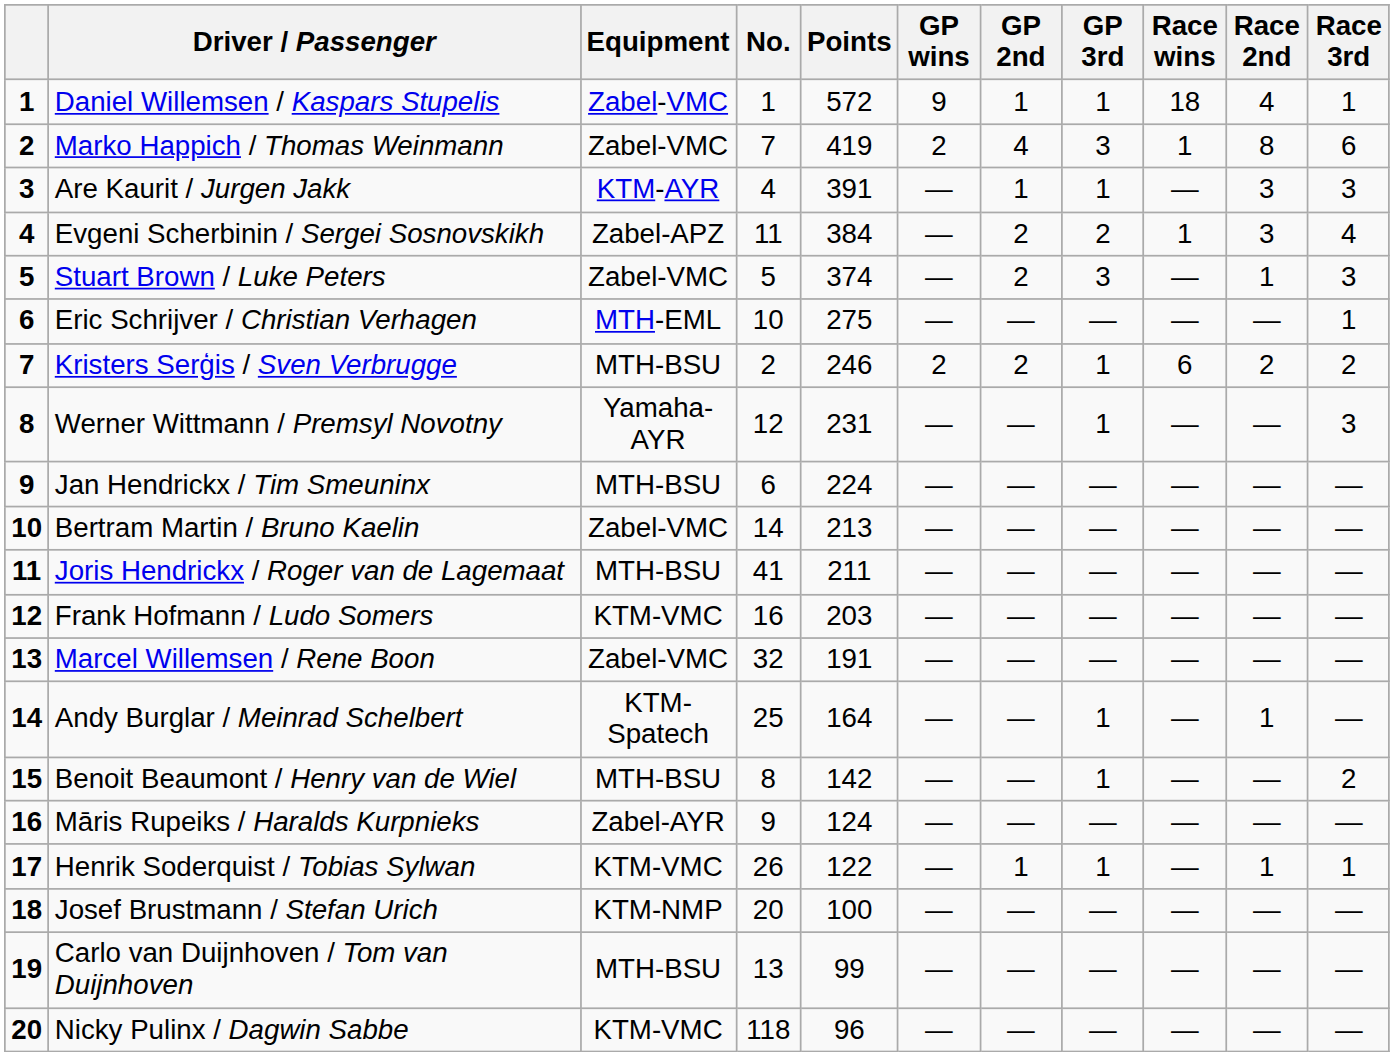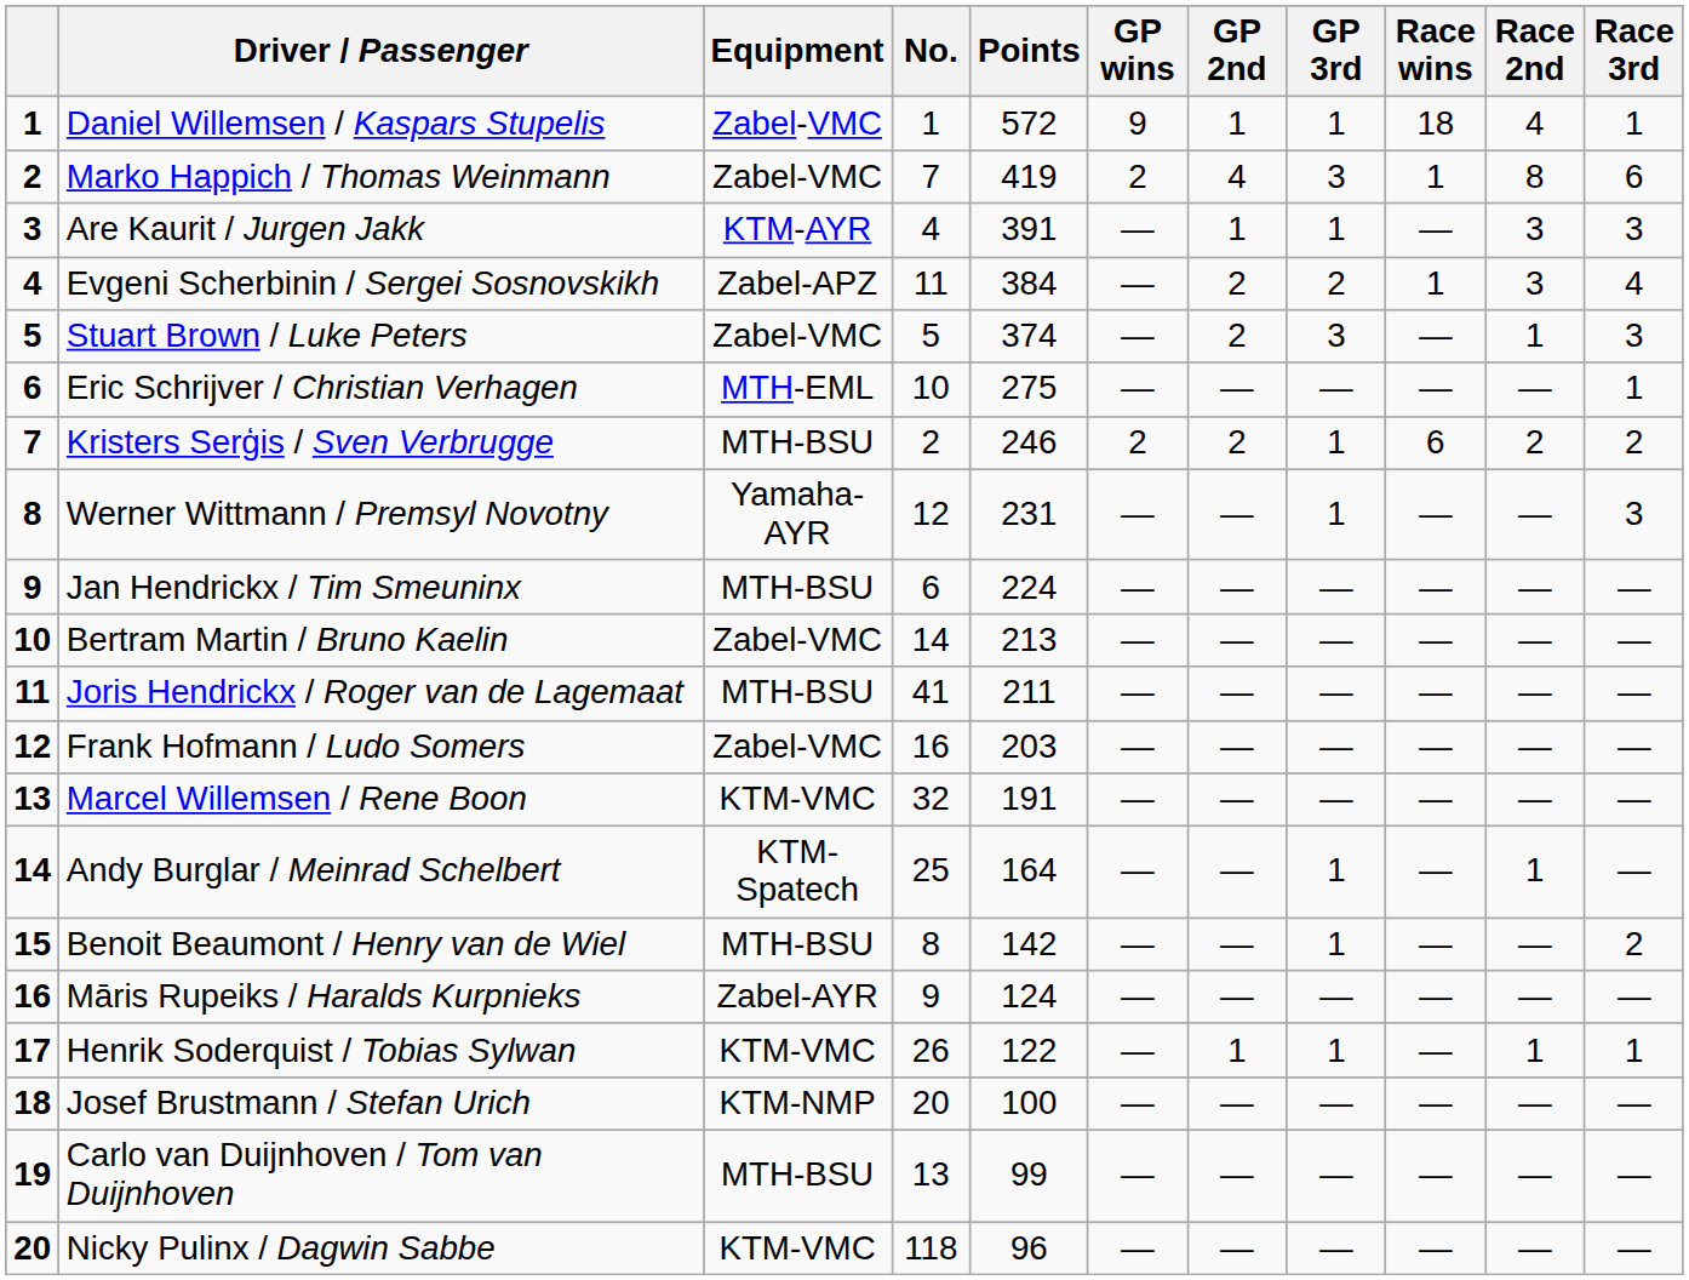 <table class="wikitable">
 <tr>
 <th></th>
 <th width="300">Driver / <em>Passenger</em></th>
 <th width="40">Equipment</th>
 <th width="30">No.</th>
 <th width="40">Points</th>
 <th width="40">GP wins</th>
 <th width="40">GP 2nd</th>
 <th width="40">GP 3rd</th>
 <th width="40">Race wins</th>
 <th width="40">Race 2nd</th>
 <th width="40">Race 3rd</th>
 </tr>
 <tr align="center">
 <td><strong>1</strong></td>
 <td align="left"> <a href='#'>Daniel Willemsen</a> /  <em><a href='#'>Kaspars Stupelis</a></em></td>
 <td><a href='#'>Zabel</a>-<a href='#'>VMC</a></td>
 <td>1</td>
 <td>572</td>
 <td>9</td>
 <td>1</td>
 <td>1</td>
 <td>18</td>
 <td>4</td>
 <td>1</td>
 </tr>
 <tr align="center">
 <td><strong>2</strong></td>
 <td align="left"> <a href='#'>Marko Happich</a> / <em>Thomas Weinmann</em></td>
 <td>Zabel-VMC</td>
 <td>7</td>
 <td>419</td>
 <td>2</td>
 <td>4</td>
 <td>3</td>
 <td>1</td>
 <td>8</td>
 <td>6</td>
 </tr>
 <tr align="center">
 <td><strong>3</strong></td>
 <td align="left"> Are Kaurit / <em>Jurgen Jakk</em></td>
 <td><a href='#'>KTM</a>-<a href='#'>AYR</a></td>
 <td>4</td>
 <td>391</td>
 <td>—</td>
 <td>1</td>
 <td>1</td>
 <td>—</td>
 <td>3</td>
 <td>3</td>
 </tr>
 <tr align="center">
 <td><strong>4</strong></td>
 <td align="left"> Evgeni Scherbinin / <em>Sergei Sosnovskikh</em></td>
 <td>Zabel-APZ</td>
 <td>11</td>
 <td>384</td>
 <td>—</td>
 <td>2</td>
 <td>2</td>
 <td>1</td>
 <td>3</td>
 <td>4</td>
 </tr>
 <tr align="center">
 <td><strong>5</strong></td>
 <td align="left"> <a href='#'>Stuart Brown</a> / <em>Luke Peters</em></td>
 <td>Zabel-VMC</td>
 <td>5</td>
 <td>374</td>
 <td>—</td>
 <td>2</td>
 <td>3</td>
 <td>—</td>
 <td>1</td>
 <td>3</td>
 </tr>
 <tr align="center">
 <td><strong>6</strong></td>
 <td align="left"> Eric Schrijver / <em>Christian Verhagen</em></td>
 <td><a href='#'>MTH</a>-EML</td>
 <td>10</td>
 <td>275</td>
 <td>—</td>
 <td>—</td>
 <td>—</td>
 <td>—</td>
 <td>—</td>
 <td>1</td>
 </tr>
 <tr align="center">
 <td><strong>7</strong></td>
 <td align="left"> <a href='#'>Kristers Serģis</a> /  <em><a href='#'>Sven Verbrugge</a></em></td>
 <td>MTH-BSU</td>
 <td>2</td>
 <td>246</td>
 <td>2</td>
 <td>2</td>
 <td>1</td>
 <td>6</td>
 <td>2</td>
 <td>2</td>
 </tr>
 <tr align="center">
 <td><strong>8</strong></td>
 <td align="left"> Werner Wittmann /  <em>Premsyl Novotny</em></td>
 <td>Yamaha-AYR</td>
 <td>12</td>
 <td>231</td>
 <td>—</td>
 <td>—</td>
 <td>1</td>
 <td>—</td>
 <td>—</td>
 <td>3</td>
 </tr>
 <tr align="center">
 <td><strong>9</strong></td>
 <td align="left"> Jan Hendrickx / <em>Tim Smeuninx</em></td>
 <td>MTH-BSU</td>
 <td>6</td>
 <td>224</td>
 <td>—</td>
 <td>—</td>
 <td>—</td>
 <td>—</td>
 <td>—</td>
 <td>—</td>
 </tr>
 <tr align="center">
 <td><strong>10</strong></td>
 <td align="left"> Bertram Martin /  <em>Bruno Kaelin</em></td>
 <td>Zabel-VMC</td>
 <td>14</td>
 <td>213</td>
 <td>—</td>
 <td>—</td>
 <td>—</td>
 <td>—</td>
 <td>—</td>
 <td>—</td>
 </tr>
 <tr align="center">
 <td><strong>11</strong></td>
 <td align="left"> <a href='#'>Joris Hendrickx</a> / <em>Roger van de Lagemaat</em></td>
 <td>MTH-BSU</td>
 <td>41</td>
 <td>211</td>
 <td>—</td>
 <td>—</td>
 <td>—</td>
 <td>—</td>
 <td>—</td>
 <td>—</td>
 </tr>
 <tr align="center">
 <td><strong>12</strong></td>
 <td align="left"> Frank Hofmann /  <em>Ludo Somers</em></td>
-<td>KTM-VMC</td>
+<td>Zabel-VMC</td>
 <td>16</td>
 <td>203</td>
 <td>—</td>
 <td>—</td>
 <td>—</td>
 <td>—</td>
 <td>—</td>
 <td>—</td>
 </tr>
 <tr align="center">
 <td><strong>13</strong></td>
 <td align="left"> <a href='#'>Marcel Willemsen</a> / <em>Rene Boon</em></td>
-<td>Zabel-VMC</td>
+<td>KTM-VMC</td>
 <td>32</td>
 <td>191</td>
 <td>—</td>
 <td>—</td>
 <td>—</td>
 <td>—</td>
 <td>—</td>
 <td>—</td>
 </tr>
 <tr align="center">
 <td><strong>14</strong></td>
 <td align="left"> Andy Burglar / <em>Meinrad Schelbert</em></td>
 <td>KTM-Spatech</td>
 <td>25</td>
 <td>164</td>
 <td>—</td>
 <td>—</td>
 <td>1</td>
 <td>—</td>
 <td>1</td>
 <td>—</td>
 </tr>
 <tr align="center">
 <td><strong>15</strong></td>
 <td align="left"> Benoit Beaumont /  <em>Henry van de Wiel</em></td>
 <td>MTH-BSU</td>
 <td>8</td>
 <td>142</td>
 <td>—</td>
 <td>—</td>
 <td>1</td>
 <td>—</td>
 <td>—</td>
 <td>2</td>
 </tr>
 <tr align="center">
 <td><strong>16</strong></td>
 <td align="left"> Māris Rupeiks / <em>Haralds Kurpnieks</em></td>
 <td>Zabel-AYR</td>
 <td>9</td>
 <td>124</td>
 <td>—</td>
 <td>—</td>
 <td>—</td>
 <td>—</td>
 <td>—</td>
 <td>—</td>
 </tr>
 <tr align="center">
 <td><strong>17</strong></td>
 <td align="left"> Henrik Soderquist / <em>Tobias Sylwan</em></td>
 <td>KTM-VMC</td>
 <td>26</td>
 <td>122</td>
 <td>—</td>
 <td>1</td>
 <td>1</td>
 <td>—</td>
 <td>1</td>
 <td>1</td>
 </tr>
 <tr align="center">
 <td><strong>18</strong></td>
 <td align="left"> Josef Brustmann / <em>Stefan Urich</em></td>
 <td>KTM-NMP</td>
 <td>20</td>
 <td>100</td>
 <td>—</td>
 <td>—</td>
 <td>—</td>
 <td>—</td>
 <td>—</td>
 <td>—</td>
 </tr>
 <tr align="center">
 <td><strong>19</strong></td>
 <td align="left"> Carlo van Duijnhoven / <em>Tom van Duijnhoven</em></td>
 <td>MTH-BSU</td>
 <td>13</td>
 <td>99</td>
 <td>—</td>
 <td>—</td>
 <td>—</td>
 <td>—</td>
 <td>—</td>
 <td>—</td>
 </tr>
 <tr align="center">
 <td><strong>20</strong></td>
 <td align="left"> Nicky Pulinx / <em>Dagwin Sabbe</em></td>
 <td>KTM-VMC</td>
 <td>118</td>
 <td>96</td>
 <td>—</td>
 <td>—</td>
 <td>—</td>
 <td>—</td>
 <td>—</td>
 <td>—</td>
 </tr>
 </table>
